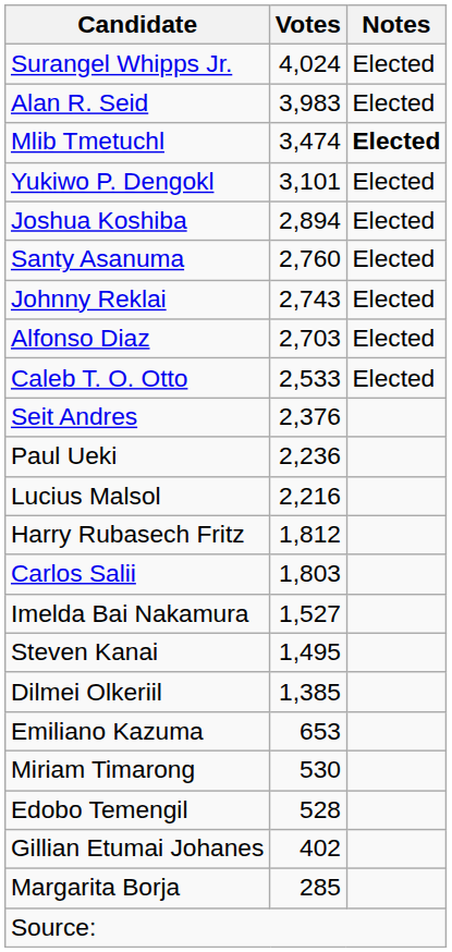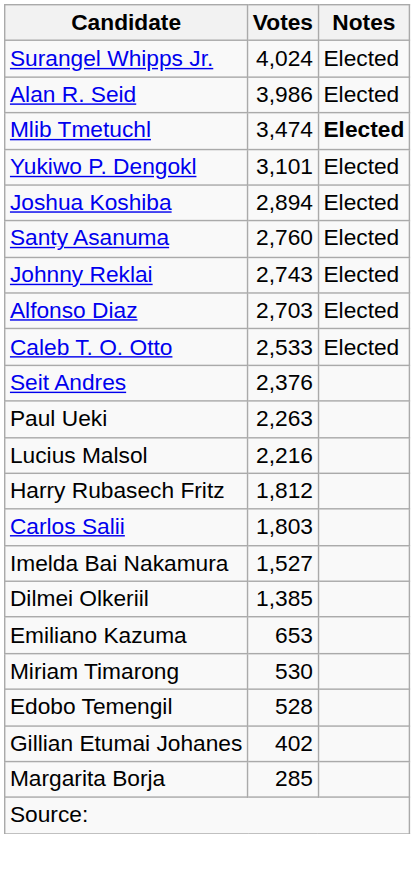 <table class="wikitable">
 <tr>
 <th>Candidate</th>
 <th>Votes</th>
 <th>Notes</th>
 </tr>
 <tr>
 <td><a href='#'>Surangel Whipps Jr.</a></td>
 <td align=right>4,024</td>
 <td>Elected</td>
 </tr>
 <tr>
 <td><a href='#'>Alan R. Seid</a></td>
-<td align=right>3,983</td>
+<td align=right>3,986</td>
 <td>Elected</td>
 </tr>
 <tr>
 <td><a href='#'>Mlib Tmetuchl</a></td>
 <td align=right>3,474</td>
 <td><strong>Elected</strong></td>
 </tr>
 <tr>
 <td><a href='#'>Yukiwo P. Dengokl</a></td>
 <td align=right>3,101</td>
 <td>Elected</td>
 </tr>
 <tr>
 <td><a href='#'>Joshua Koshiba</a></td>
 <td align=right>2,894</td>
 <td>Elected</td>
 </tr>
 <tr>
 <td><a href='#'>Santy Asanuma</a></td>
 <td align=right>2,760</td>
 <td>Elected</td>
 </tr>
 <tr>
 <td><a href='#'>Johnny Reklai</a></td>
 <td align=right>2,743</td>
 <td>Elected</td>
 </tr>
 <tr>
 <td><a href='#'>Alfonso Diaz</a></td>
 <td align=right>2,703</td>
 <td>Elected</td>
 </tr>
 <tr>
 <td><a href='#'>Caleb T. O. Otto</a></td>
 <td align=right>2,533</td>
 <td>Elected</td>
 </tr>
 <tr>
 <td><a href='#'>Seit Andres</a></td>
 <td align=right>2,376</td>
 <td></td>
 </tr>
 <tr>
 <td>Paul Ueki</td>
-<td align=right>2,236</td>
+<td align=right>2,263</td>
 <td></td>
 </tr>
 <tr>
 <td>Lucius Malsol</td>
 <td align=right>2,216</td>
 <td></td>
 </tr>
 <tr>
 <td>Harry Rubasech Fritz</td>
 <td align=right>1,812</td>
 <td></td>
 </tr>
 <tr>
 <td><a href='#'>Carlos Salii</a></td>
 <td align=right>1,803</td>
 <td></td>
 </tr>
 <tr>
 <td>Imelda Bai Nakamura</td>
 <td align=right>1,527</td>
-<td></td>
-</tr>
-<tr>
-<td>Steven Kanai</td>
-<td align=right>1,495</td>
 <td></td>
 </tr>
 <tr>
 <td>Dilmei Olkeriil</td>
 <td align=right>1,385</td>
 <td></td>
 </tr>
 <tr>
 <td>Emiliano Kazuma</td>
 <td align=right>653</td>
 <td></td>
 </tr>
 <tr>
 <td>Miriam Timarong</td>
 <td align=right>530</td>
 <td></td>
 </tr>
 <tr>
 <td>Edobo Temengil</td>
 <td align=right>528</td>
 <td></td>
 </tr>
 <tr>
 <td>Gillian Etumai Johanes</td>
 <td align=right>402</td>
 <td></td>
 </tr>
 <tr>
 <td>Margarita Borja</td>
 <td align=right>285</td>
 <td></td>
 </tr>
 <tr>
 <td colspan=3>Source: </td>
 </tr>
 </table>
